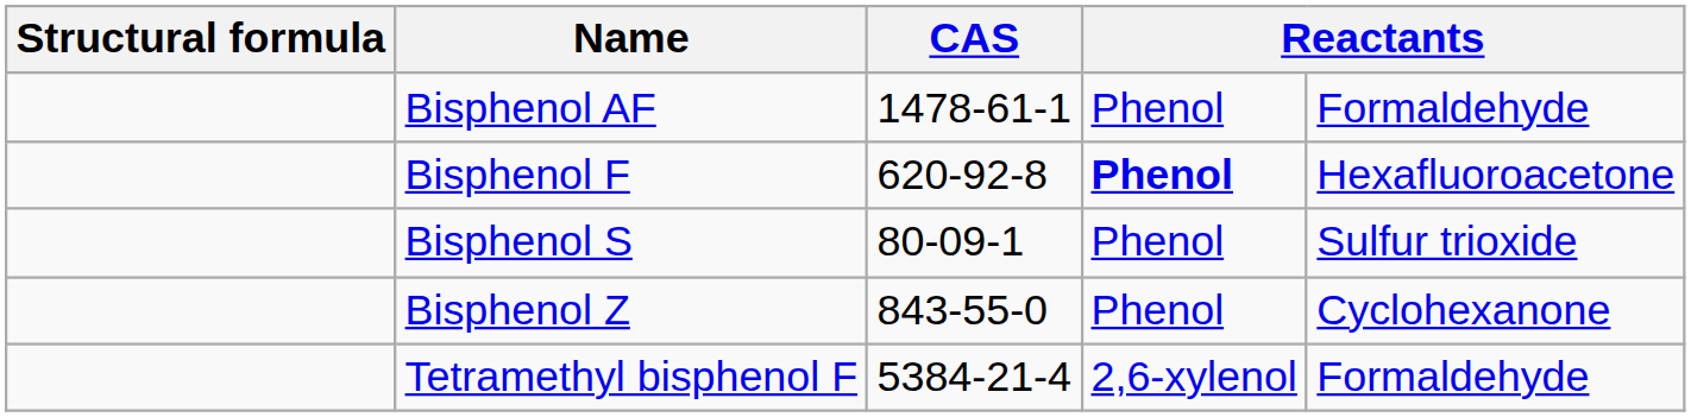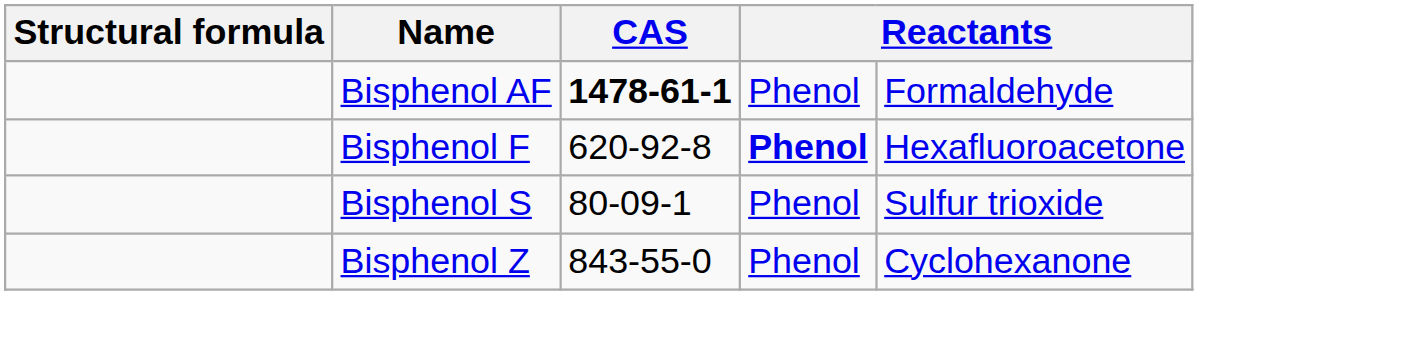 <table class="wikitable">
 <tr>
 <th>Structural formula</th>
 <th>Name</th>
 <th><a href='#'>CAS</a></th>
 <th colspan="2"><a href='#'>Reactants</a></th>
 </tr>
 <tr>
 <td></td>
 <td><a href='#'>Bisphenol AF</a></td>
-<td>1478-61-1</td>
+<td><strong>1478-61-1</strong></td>
 <td><a href='#'>Phenol</a></td>
 <td><a href='#'>Formaldehyde</a></td>
 </tr>
 <tr>
 <td></td>
 <td><a href='#'>Bisphenol F</a></td>
 <td>620-92-8</td>
 <td><strong><a href='#'>Phenol</a></strong></td>
 <td><a href='#'>Hexafluoroacetone</a></td>
 </tr>
 <tr>
 <td></td>
 <td><a href='#'>Bisphenol S</a></td>
 <td>80-09-1</td>
 <td><a href='#'>Phenol</a></td>
 <td><a href='#'>Sulfur trioxide</a></td>
 </tr>
 <tr>
 <td></td>
 <td><a href='#'>Bisphenol Z</a></td>
 <td>843-55-0</td>
 <td><a href='#'>Phenol</a></td>
 <td><a href='#'>Cyclohexanone</a></td>
 </tr>
-<tr>
-<td></td>
-<td><a href='#'>Tetramethyl bisphenol F</a></td>
-<td>5384-21-4</td>
-<td><a href='#'>2,6-xylenol</a></td>
-<td><a href='#'>Formaldehyde</a></td>
-</tr>
 </table>
